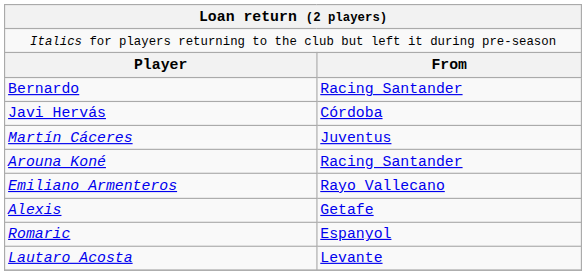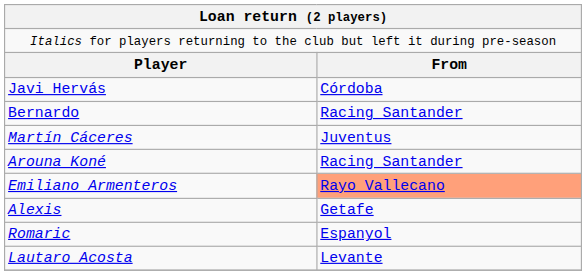 <table class="wikitable collapsible collapsed">
 <tr>
 <th colspan="2" width="500"> <strong>Loan return</strong> <small>(2 players)</small></th>
 </tr>
 <tr>
 <td colspan="2" align="center"><small><em>Italics</em> for players returning to the club but left it during pre-season</small></td>
 </tr>
 <tr>
 <th>Player</th>
 <th>From</th>
 </tr>
 <tr>
+<td> <a href='#'>Javi Hervás</a></td>
+<td> <a href='#'>Córdoba</a></td>
+</tr>
+<tr>
 <td> <a href='#'>Bernardo</a></td>
 <td> <a href='#'>Racing Santander</a></td>
-</tr>
-<tr>
-<td> <a href='#'>Javi Hervás</a></td>
-<td> <a href='#'>Córdoba</a></td>
 </tr>
 <tr>
 <td> <em><a href='#'>Martín Cáceres</a></em></td>
 <td> <a href='#'>Juventus</a></td>
 </tr>
 <tr>
 <td> <em><a href='#'>Arouna Koné</a></em></td>
 <td> <a href='#'>Racing Santander</a></td>
 </tr>
 <tr>
 <td> <em><a href='#'>Emiliano Armenteros</a></em></td>
-<td> <a href='#'>Rayo Vallecano</a></td>
+<td style="background: lightsalmon;"> <a href='#'>Rayo Vallecano</a></td>
 </tr>
 <tr>
 <td> <em><a href='#'>Alexis</a></em></td>
 <td> <a href='#'>Getafe</a></td>
 </tr>
 <tr>
 <td> <em><a href='#'>Romaric</a></em></td>
 <td> <a href='#'>Espanyol</a></td>
 </tr>
 <tr>
 <td> <em><a href='#'>Lautaro Acosta</a></em></td>
 <td> <a href='#'>Levante</a></td>
 </tr>
 <tr>
 </tr>
 </table>
